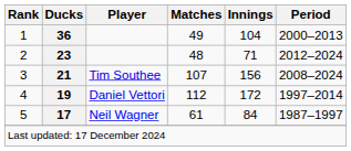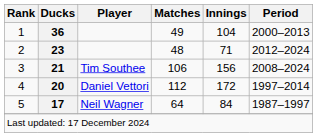 <table class="wikitable plainrowheaders sortable">
 <tr>
 <th scope=col>Rank</th>
 <th scope=col>Ducks</th>
 <th scope=col>Player</th>
 <th scope=col>Matches</th>
 <th scope=col>Innings</th>
 <th scope=col>Period</th>
 </tr>
 <tr>
 <td align=center>1</td>
 <th scope=row style=text-align:center;>36</th>
 <td></td>
 <td align=center>49</td>
 <td align=center>104</td>
 <td>2000–2013</td>
 </tr>
 <tr>
 <td align=center>2</td>
 <th scope=row style=text-align:center;>23</th>
 <td></td>
 <td align=center>48</td>
 <td align=center>71</td>
 <td>2012–2024</td>
 </tr>
 <tr>
 <td align="center">3</td>
 <th scope="row" style="text-align:center;">21</th>
 <td><a href='#'>Tim Southee</a></td>
-<td align="center">107</td>
+<td align="center">106</td>
 <td align="center">156</td>
 <td>2008–2024</td>
 </tr>
 <tr>
 <td align="center">4</td>
-<th scope=row style=text-align:center;>19</th>
+<th scope=row style=text-align:center;>20</th>
 <td><a href='#'>Daniel Vettori</a></td>
 <td align="center">112</td>
 <td align="center">172</td>
 <td>1997–2014</td>
 </tr>
 <tr>
 <td align=center>5</td>
 <th scope="row" style="text-align:center;">17</th>
 <td><a href='#'>Neil Wagner</a></td>
-<td align=center>61</td>
+<td align=center>64</td>
 <td align=center>84</td>
 <td>1987–1997</td>
 </tr>
 <tr>
 </tr>
 <tr class=sortbottom>
 <td colspan=6><small>Last updated: 17 December 2024</small></td>
 </tr>
 </table>
